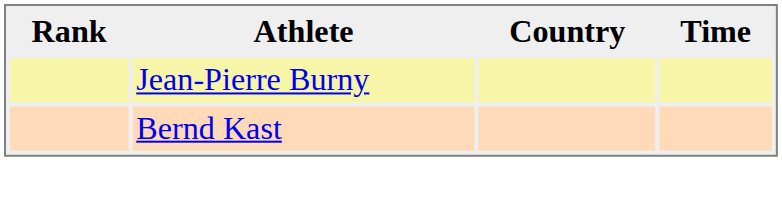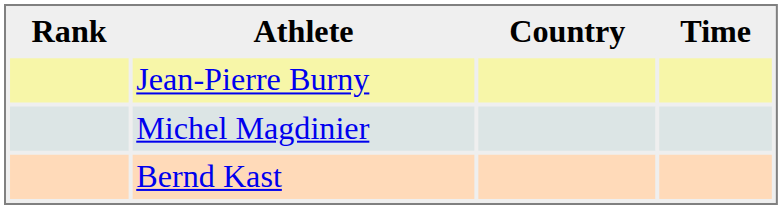 <table style="border-style:solid;border-width:1px;border-color:#808080;background-color:#EFEFEF" cellspacing="2" cellpadding="2" width="385px">
 <tr bgcolor="#EFEFEF">
 <th>Rank</th>
 <th>Athlete</th>
 <th>Country</th>
 <th>Time</th>
 </tr>
 <tr bgcolor="#F7F6A8">
 <td align=center></td>
 <td><a href='#'>Jean-Pierre Burny</a></td>
 <td></td>
 <td align="right"></td>
 </tr>
+<tr bgcolor="#DCE5E5">
+<td align=center></td>
+<td><a href='#'>Michel Magdinier</a></td>
+<td></td>
+<td align="right"></td>
+</tr>
 <tr bgcolor="#FFDAB9">
 <td align=center></td>
 <td><a href='#'>Bernd Kast</a></td>
 <td></td>
 <td align="right"></td>
 </tr>
 </table>
